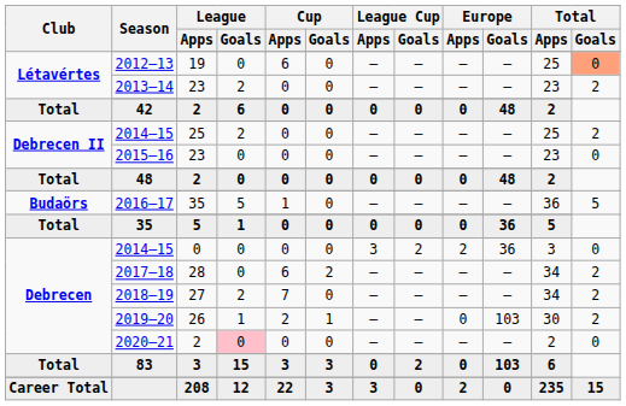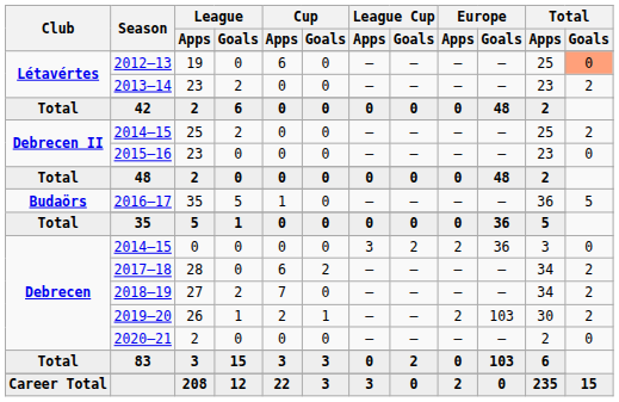 <table class="wikitable" style="font-size:90%; text-align: center;">
 <tr>
 <th rowspan="2">Club</th>
 <th rowspan="2">Season</th>
 <th colspan="2">League</th>
 <th colspan="2">Cup</th>
 <th colspan="2">League Cup</th>
 <th colspan="2">Europe</th>
 <th colspan="2">Total</th>
 </tr>
 <tr>
 <th>Apps</th>
 <th>Goals</th>
 <th>Apps</th>
 <th>Goals</th>
 <th>Apps</th>
 <th>Goals</th>
 <th>Apps</th>
 <th>Goals</th>
 <th>Apps</th>
 <th>Goals</th>
 </tr>
 <tr ||-||-||-|->
 <td rowspan="4" valign="center"><strong><a href='#'>Létavértes</a></strong></td>
 </tr>
 <tr>
 <td><a href='#'>2012–13</a></td>
 <td>19</td>
 <td>0</td>
 <td>6</td>
 <td>0</td>
 <td>–</td>
 <td>–</td>
 <td>–</td>
 <td>–</td>
 <td>25</td>
 <td style="background: lightsalmon;">0</td>
 </tr>
 <tr>
 <td><a href='#'>2013–14</a></td>
 <td>23</td>
 <td>2</td>
 <td>0</td>
 <td>0</td>
 <td>–</td>
 <td>–</td>
 <td>–</td>
 <td>–</td>
 <td>23</td>
 <td>2</td>
 </tr>
 <tr>
 </tr>
 <tr style="font-weight:bold; background-color:#eeeeee;">
 <td>Total</td>
 <td>42</td>
 <td>2</td>
 <td>6</td>
 <td>0</td>
 <td>0</td>
 <td>0</td>
 <td>0</td>
 <td>0</td>
 <td>48</td>
 <td>2</td>
 </tr>
 <tr>
 <td rowspan="4" valign="center"><strong><a href='#'>Debrecen II</a></strong></td>
 </tr>
 <tr>
 <td><a href='#'>2014–15</a></td>
 <td>25</td>
 <td>2</td>
 <td>0</td>
 <td>0</td>
 <td>–</td>
 <td>–</td>
 <td>–</td>
 <td>–</td>
 <td>25</td>
 <td>2</td>
 </tr>
 <tr>
 <td><a href='#'>2015–16</a></td>
 <td>23</td>
 <td>0</td>
 <td>0</td>
 <td>0</td>
 <td>–</td>
 <td>–</td>
 <td>–</td>
 <td>–</td>
 <td>23</td>
 <td>0</td>
 </tr>
 <tr>
 </tr>
 <tr style="font-weight:bold; background-color:#eeeeee;">
 <td>Total</td>
 <td>48</td>
 <td>2</td>
 <td>0</td>
 <td>0</td>
 <td>0</td>
 <td>0</td>
 <td>0</td>
 <td>0</td>
 <td>48</td>
 <td>2</td>
 </tr>
 <tr>
 <td rowspan="3" valign="center"><strong><a href='#'>Budaörs</a></strong></td>
 </tr>
 <tr>
 <td><a href='#'>2016–17</a></td>
 <td>35</td>
 <td>5</td>
 <td>1</td>
 <td>0</td>
 <td>–</td>
 <td>–</td>
 <td>–</td>
 <td>–</td>
 <td>36</td>
 <td>5</td>
 </tr>
 <tr>
 </tr>
 <tr style="font-weight:bold; background-color:#eeeeee;">
 <td>Total</td>
 <td>35</td>
 <td>5</td>
 <td>1</td>
 <td>0</td>
 <td>0</td>
 <td>0</td>
 <td>0</td>
 <td>0</td>
 <td>36</td>
 <td>5</td>
 </tr>
 <tr>
 <td rowspan="7" valign="center"><strong><a href='#'>Debrecen</a></strong></td>
 </tr>
 <tr>
 <td><a href='#'>2014–15</a></td>
 <td>0</td>
 <td>0</td>
 <td>0</td>
 <td>0</td>
 <td>3</td>
 <td>2</td>
 <td>2</td>
 <td>36</td>
 <td>3</td>
 <td>0</td>
 </tr>
 <tr>
 <td><a href='#'>2017–18</a></td>
 <td>28</td>
 <td>0</td>
 <td>6</td>
 <td>2</td>
 <td>–</td>
 <td>–</td>
 <td>–</td>
 <td>–</td>
 <td>34</td>
 <td>2</td>
 </tr>
 <tr>
 <td><a href='#'>2018–19</a></td>
 <td>27</td>
 <td>2</td>
 <td>7</td>
 <td>0</td>
 <td>–</td>
 <td>–</td>
 <td>–</td>
 <td>–</td>
 <td>34</td>
 <td>2</td>
 </tr>
 <tr>
 <td><a href='#'>2019–20</a></td>
 <td>26</td>
 <td>1</td>
 <td>2</td>
 <td>1</td>
 <td>–</td>
 <td>–</td>
-<td>0</td>
+<td>2</td>
 <td>103</td>
 <td>30</td>
 <td>2</td>
 </tr>
 <tr>
 <td><a href='#'>2020–21</a></td>
 <td>2</td>
-<td style="background: pink;">0</td>
+<td>0</td>
 <td>0</td>
 <td>0</td>
 <td>–</td>
 <td>–</td>
 <td>–</td>
 <td>–</td>
 <td>2</td>
 <td>0</td>
 </tr>
 <tr>
 </tr>
 <tr style="font-weight:bold; background-color:#eeeeee;">
 <td>Total</td>
 <td>83</td>
 <td>3</td>
 <td>15</td>
 <td>3</td>
 <td>3</td>
 <td>0</td>
 <td>2</td>
 <td>0</td>
 <td>103</td>
 <td>6</td>
 </tr>
 <tr>
 </tr>
 <tr style="font-weight:bold; background-color:#eeeeee;">
 <td rowspan="1" valign="top"><strong>Career Total</strong></td>
 <td></td>
 <td><strong>208</strong></td>
 <td><strong>12</strong></td>
 <td><strong>22</strong></td>
 <td><strong>3</strong></td>
 <td><strong>3</strong></td>
 <td><strong>0</strong></td>
 <td><strong>2</strong></td>
 <td><strong>0</strong></td>
 <td><strong>235</strong></td>
 <td><strong>15</strong></td>
 </tr>
 </table>
